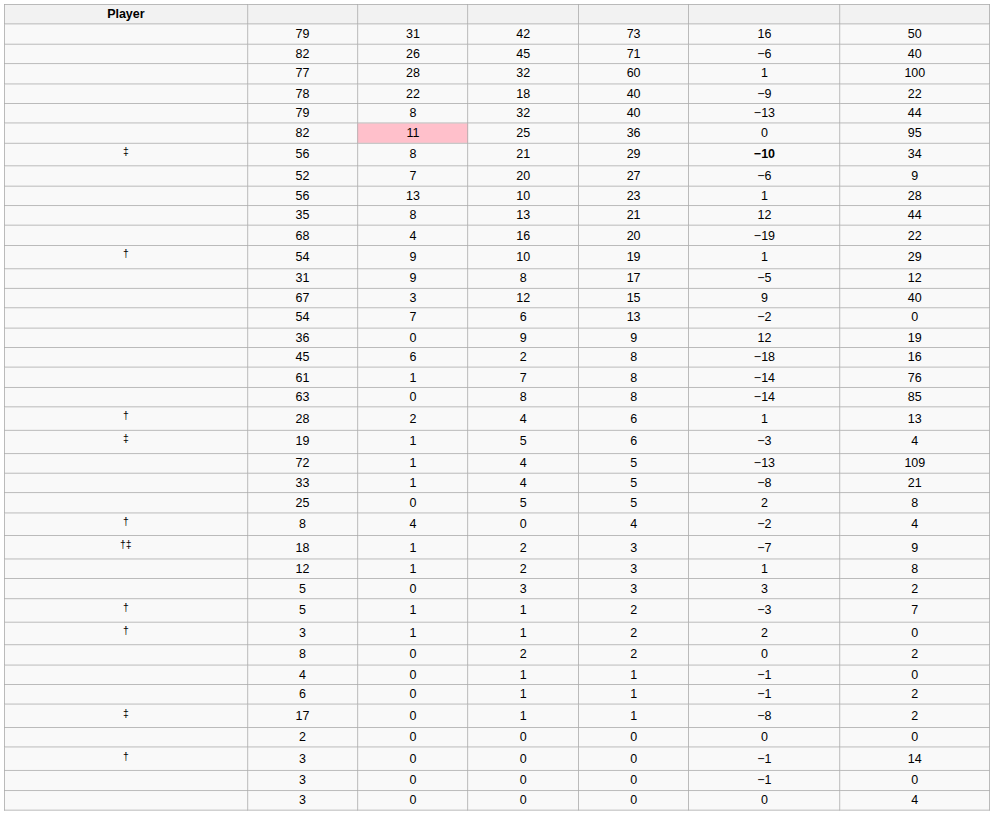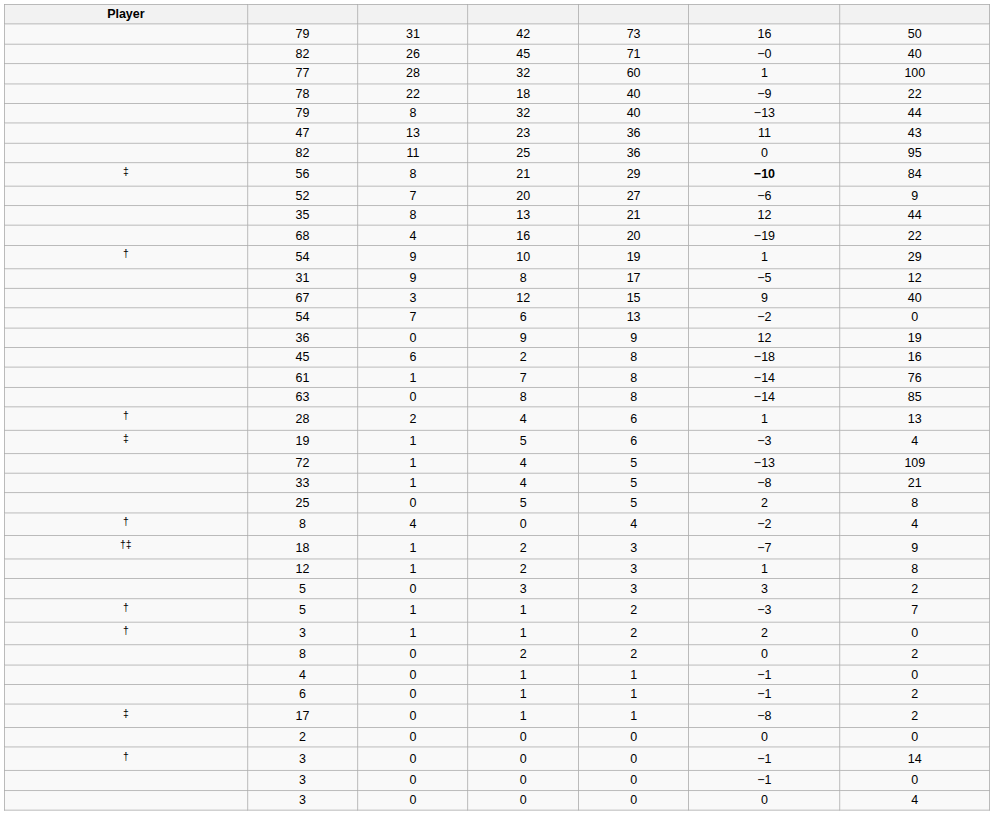 <table class="wikitable sortable" style="width:100%; text-align:center;">
 <tr>
 <th>Player</th>
 <th></th>
 <th></th>
 <th></th>
 <th></th>
 <th data-sort-type="number"></th>
 <th></th>
 </tr>
 <tr>
 <td></td>
 <td>79</td>
 <td>31</td>
 <td>42</td>
 <td>73</td>
 <td>16</td>
 <td>50</td>
 </tr>
 <tr>
 <td></td>
 <td>82</td>
 <td>26</td>
 <td>45</td>
 <td>71</td>
-<td>−6</td>
+<td>−0</td>
 <td>40</td>
 </tr>
 <tr>
 <td></td>
 <td>77</td>
 <td>28</td>
 <td>32</td>
 <td>60</td>
 <td>1</td>
 <td>100</td>
 </tr>
 <tr>
 <td></td>
 <td>78</td>
 <td>22</td>
 <td>18</td>
 <td>40</td>
 <td>−9</td>
 <td>22</td>
 </tr>
 <tr>
 <td></td>
 <td>79</td>
 <td>8</td>
 <td>32</td>
 <td>40</td>
 <td>−13</td>
 <td>44</td>
 </tr>
 <tr>
 <td></td>
+<td>47</td>
+<td>13</td>
+<td>23</td>
+<td>36</td>
+<td>11</td>
+<td>43</td>
+</tr>
+<tr>
+<td></td>
 <td>82</td>
-<td style="background: pink;">11</td>
+<td>11</td>
 <td>25</td>
 <td>36</td>
 <td>0</td>
 <td>95</td>
 </tr>
 <tr>
 <td><sup>‡</sup></td>
 <td>56</td>
 <td>8</td>
 <td>21</td>
 <td>29</td>
 <td><strong>−10</strong></td>
-<td>34</td>
+<td>84</td>
 </tr>
 <tr>
 <td></td>
 <td>52</td>
 <td>7</td>
 <td>20</td>
 <td>27</td>
 <td>−6</td>
 <td>9</td>
-</tr>
-<tr>
-<td></td>
-<td>56</td>
-<td>13</td>
-<td>10</td>
-<td>23</td>
-<td>1</td>
-<td>28</td>
 </tr>
 <tr>
 <td></td>
 <td>35</td>
 <td>8</td>
 <td>13</td>
 <td>21</td>
 <td>12</td>
 <td>44</td>
 </tr>
 <tr>
 <td></td>
 <td>68</td>
 <td>4</td>
 <td>16</td>
 <td>20</td>
 <td>−19</td>
 <td>22</td>
 </tr>
 <tr>
 <td><sup>†</sup></td>
 <td>54</td>
 <td>9</td>
 <td>10</td>
 <td>19</td>
 <td>1</td>
 <td>29</td>
 </tr>
 <tr>
 <td></td>
 <td>31</td>
 <td>9</td>
 <td>8</td>
 <td>17</td>
 <td>−5</td>
 <td>12</td>
 </tr>
 <tr>
 <td></td>
 <td>67</td>
 <td>3</td>
 <td>12</td>
 <td>15</td>
 <td>9</td>
 <td>40</td>
 </tr>
 <tr>
 <td></td>
 <td>54</td>
 <td>7</td>
 <td>6</td>
 <td>13</td>
 <td>−2</td>
 <td>0</td>
 </tr>
 <tr>
 <td></td>
 <td>36</td>
 <td>0</td>
 <td>9</td>
 <td>9</td>
 <td>12</td>
 <td>19</td>
 </tr>
 <tr>
 <td></td>
 <td>45</td>
 <td>6</td>
 <td>2</td>
 <td>8</td>
 <td>−18</td>
 <td>16</td>
 </tr>
 <tr>
 <td></td>
 <td>61</td>
 <td>1</td>
 <td>7</td>
 <td>8</td>
 <td>−14</td>
 <td>76</td>
 </tr>
 <tr>
 <td></td>
 <td>63</td>
 <td>0</td>
 <td>8</td>
 <td>8</td>
 <td>−14</td>
 <td>85</td>
 </tr>
 <tr>
 <td><sup>†</sup></td>
 <td>28</td>
 <td>2</td>
 <td>4</td>
 <td>6</td>
 <td>1</td>
 <td>13</td>
 </tr>
 <tr>
 <td><sup>‡</sup></td>
 <td>19</td>
 <td>1</td>
 <td>5</td>
 <td>6</td>
 <td>−3</td>
 <td>4</td>
 </tr>
 <tr>
 <td></td>
 <td>72</td>
 <td>1</td>
 <td>4</td>
 <td>5</td>
 <td>−13</td>
 <td>109</td>
 </tr>
 <tr>
 <td></td>
 <td>33</td>
 <td>1</td>
 <td>4</td>
 <td>5</td>
 <td>−8</td>
 <td>21</td>
 </tr>
 <tr>
 <td></td>
 <td>25</td>
 <td>0</td>
 <td>5</td>
 <td>5</td>
 <td>2</td>
 <td>8</td>
 </tr>
 <tr>
 <td><sup>†</sup></td>
 <td>8</td>
 <td>4</td>
 <td>0</td>
 <td>4</td>
 <td>−2</td>
 <td>4</td>
 </tr>
 <tr>
 <td><sup>†‡</sup></td>
 <td>18</td>
 <td>1</td>
 <td>2</td>
 <td>3</td>
 <td>−7</td>
 <td>9</td>
 </tr>
 <tr>
 <td></td>
 <td>12</td>
 <td>1</td>
 <td>2</td>
 <td>3</td>
 <td>1</td>
 <td>8</td>
 </tr>
 <tr>
 <td></td>
 <td>5</td>
 <td>0</td>
 <td>3</td>
 <td>3</td>
 <td>3</td>
 <td>2</td>
 </tr>
 <tr>
 <td><sup>†</sup></td>
 <td>5</td>
 <td>1</td>
 <td>1</td>
 <td>2</td>
 <td>−3</td>
 <td>7</td>
 </tr>
 <tr>
 <td><sup>†</sup></td>
 <td>3</td>
 <td>1</td>
 <td>1</td>
 <td>2</td>
 <td>2</td>
 <td>0</td>
 </tr>
 <tr>
 <td></td>
 <td>8</td>
 <td>0</td>
 <td>2</td>
 <td>2</td>
 <td>0</td>
 <td>2</td>
 </tr>
 <tr>
 <td></td>
 <td>4</td>
 <td>0</td>
 <td>1</td>
 <td>1</td>
 <td>−1</td>
 <td>0</td>
 </tr>
 <tr>
 <td></td>
 <td>6</td>
 <td>0</td>
 <td>1</td>
 <td>1</td>
 <td>−1</td>
 <td>2</td>
 </tr>
 <tr>
 <td><sup>‡</sup></td>
 <td>17</td>
 <td>0</td>
 <td>1</td>
 <td>1</td>
 <td>−8</td>
 <td>2</td>
 </tr>
 <tr>
 <td></td>
 <td>2</td>
 <td>0</td>
 <td>0</td>
 <td>0</td>
 <td>0</td>
 <td>0</td>
 </tr>
 <tr>
 <td><sup>†</sup></td>
 <td>3</td>
 <td>0</td>
 <td>0</td>
 <td>0</td>
 <td>−1</td>
 <td>14</td>
 </tr>
 <tr>
 <td></td>
 <td>3</td>
 <td>0</td>
 <td>0</td>
 <td>0</td>
 <td>−1</td>
 <td>0</td>
 </tr>
 <tr>
 <td></td>
 <td>3</td>
 <td>0</td>
 <td>0</td>
 <td>0</td>
 <td>0</td>
 <td>4</td>
 </tr>
 </table>
